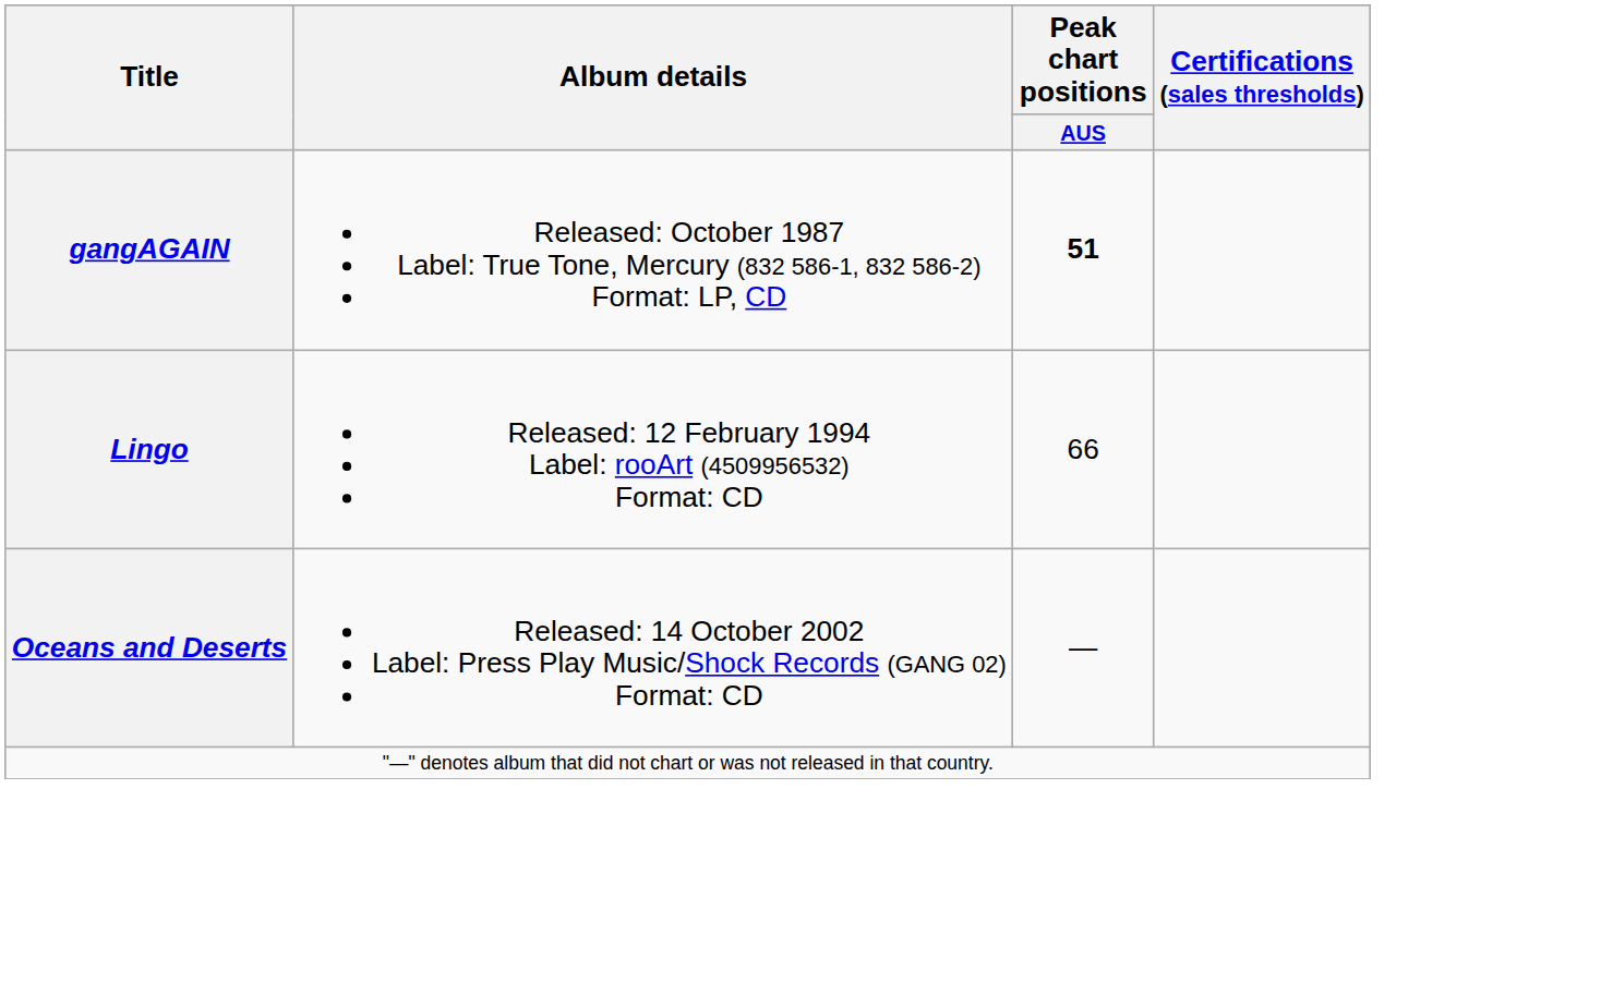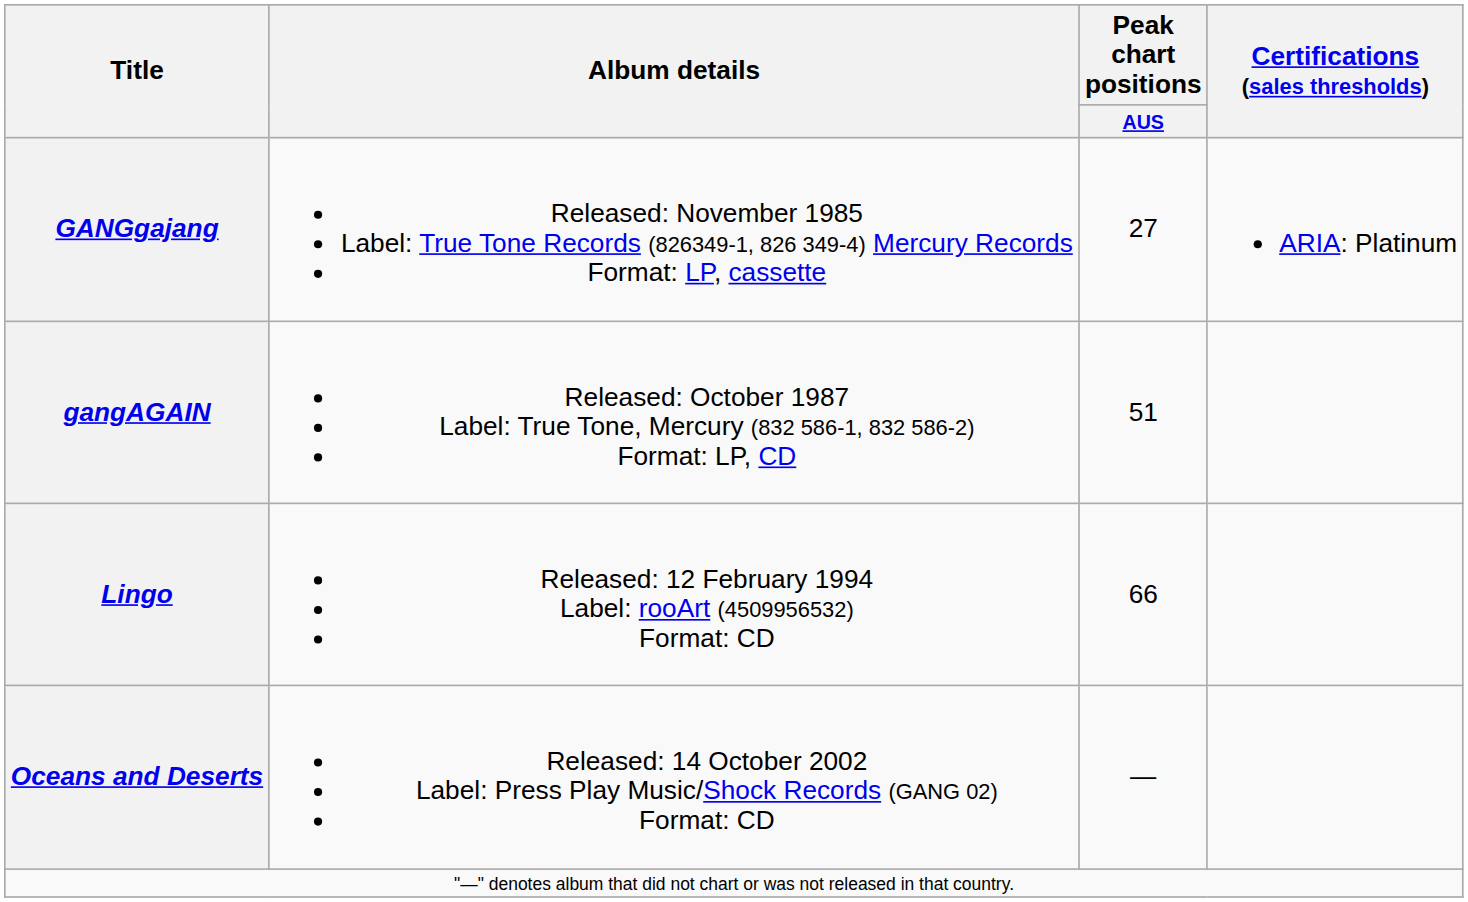 <table class="wikitable plainrowheaders" style="text-align:center;" border="1">
 <tr>
 <th rowspan="2">Title</th>
 <th rowspan="2">Album details</th>
 <th colspan="1">Peak chart positions</th>
 <th rowspan="2"><a href='#'>Certifications</a><br><small>(<a href='#'>sales thresholds</a>)</small></th>
 </tr>
 <tr>
 <th style="width:3em;font-size:75%"><a href='#'>AUS</a><br></th>
 </tr>
 <tr>
+<th scope="row"><em><a href='#'>GANGgajang</a></em></th>
+<td><br><ul><li>Released: November 1985</li><li>Label: <a href='#'>True Tone Records</a> <small>(826349-1, 826 349-4)</small> <a href='#'>Mercury Records</a></li><li>Format: <a href='#'>LP</a>, <a href='#'>cassette</a></li></ul></td>
+<td>27</td>
+<td><br><ul><li><a href='#'>ARIA</a>: Platinum</li></ul></td>
+</tr>
+<tr>
 <th scope="row"><em><a href='#'>gangAGAIN</a></em></th>
 <td><br><ul><li>Released: October 1987</li><li>Label: True Tone, Mercury <small>(832 586-1, 832 586-2)</small></li><li>Format: LP, <a href='#'>CD</a></li></ul></td>
-<td><strong>51</strong></td>
+<td>51</td>
 <td></td>
 </tr>
 <tr>
 <th scope="row"><em><a href='#'>Lingo</a></em></th>
 <td><br><ul><li>Released: 12 February 1994</li><li>Label: <a href='#'>rooArt</a> <small>(4509956532)</small></li><li>Format: CD</li></ul></td>
 <td>66</td>
 <td></td>
 </tr>
 <tr>
 <th scope="row"><em><a href='#'>Oceans and Deserts</a></em></th>
 <td><br><ul><li>Released: 14 October 2002</li><li>Label: Press Play Music/<a href='#'>Shock Records</a> <small>(GANG 02)</small></li><li>Format: CD</li></ul></td>
 <td>—</td>
 <td></td>
 </tr>
 <tr>
 <td colspan="4" style="font-size: 8pt">"—" denotes album that did not chart or was not released in that country.</td>
 </tr>
 </table>
